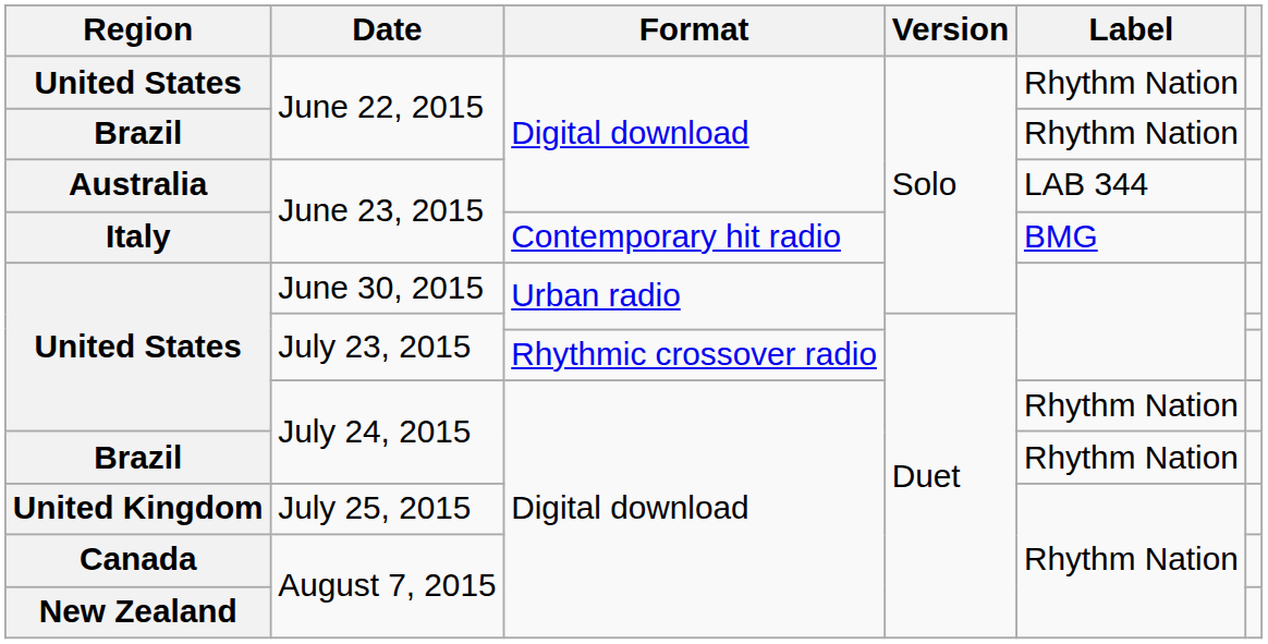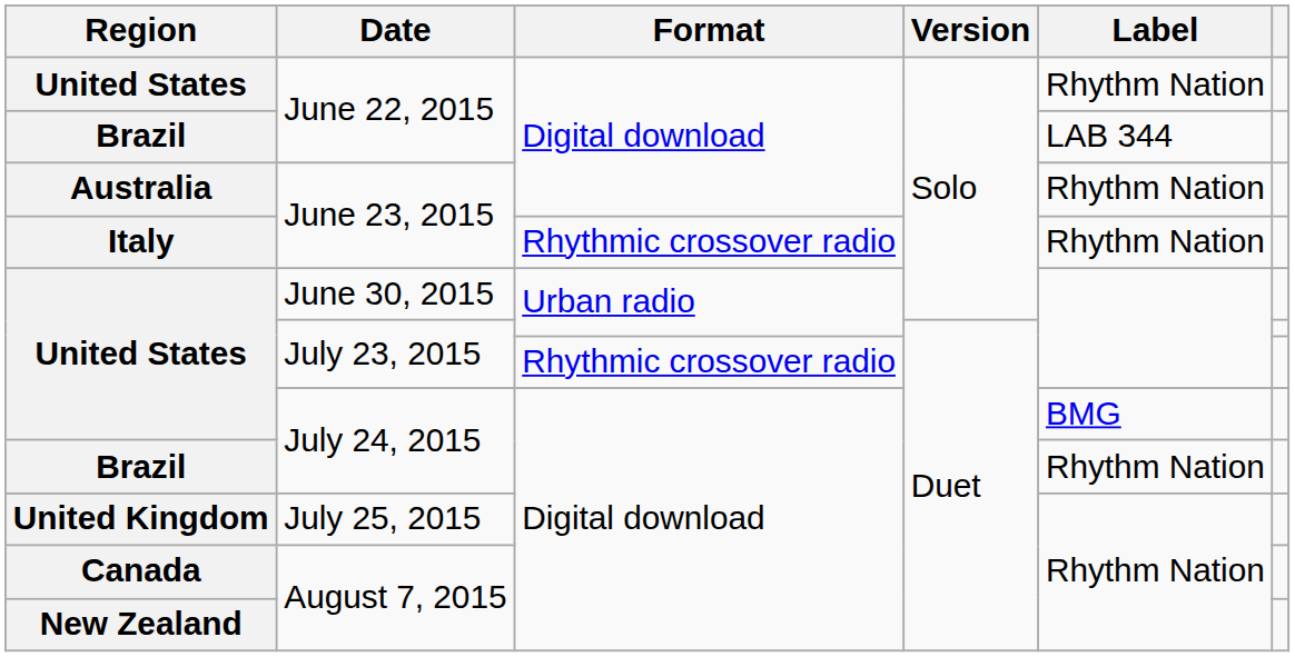 <table class="wikitable plainrowheaders">
 <tr>
 <th scope="col">Region</th>
 <th scope="col">Date</th>
 <th scope="col">Format</th>
 <th scope="col">Version</th>
 <th scope="col">Label</th>
 <th scope="col"></th>
 </tr>
 <tr>
 <th scope="row">United States</th>
 <td rowspan="2">June 22, 2015</td>
 <td rowspan="3"><a href='#'>Digital download</a></td>
 <td rowspan="5">Solo</td>
 <td>Rhythm Nation</td>
 <td></td>
 </tr>
 <tr>
 <th scope="row">Brazil</th>
-<td>Rhythm Nation</td>
+<td>LAB 344</td>
 <td></td>
 </tr>
 <tr>
 <th scope="row">Australia</th>
 <td rowspan="2">June 23, 2015</td>
-<td>LAB 344</td>
+<td>Rhythm Nation</td>
 <td></td>
 </tr>
 <tr>
 <th scope="row">Italy</th>
-<td><a href='#'>Contemporary hit radio</a></td>
-<td><a href='#'>BMG</a></td>
+<td><a href='#'>Rhythmic crossover radio</a></td>
+<td>Rhythm Nation</td>
 <td></td>
 </tr>
 <tr>
 <th scope="row" rowspan="4">United States</th>
 <td rowspan="1">June 30, 2015</td>
 <td rowspan="2"><a href='#'>Urban radio</a></td>
 <td rowspan="3"></td>
 <td></td>
 </tr>
 <tr>
 <td rowspan="2">July 23, 2015</td>
 <td rowspan="7">Duet</td>
 <td></td>
 </tr>
 <tr>
 <td><a href='#'>Rhythmic crossover radio</a></td>
 <td></td>
 </tr>
 <tr>
 <td rowspan="2">July 24, 2015</td>
 <td rowspan="5">Digital download</td>
-<td>Rhythm Nation</td>
+<td><a href='#'>BMG</a></td>
 <td></td>
 </tr>
 <tr>
 <th scope="row">Brazil</th>
 <td>Rhythm Nation</td>
 <td></td>
 </tr>
 <tr>
 <th scope="row">United Kingdom</th>
 <td>July 25, 2015</td>
 <td rowspan="3">Rhythm Nation</td>
 <td></td>
 </tr>
 <tr>
 <th scope="row">Canada</th>
 <td rowspan="2">August 7, 2015</td>
 <td></td>
 </tr>
 <tr>
 <th scope="row">New Zealand</th>
 <td></td>
 </tr>
 </table>
